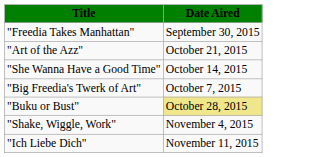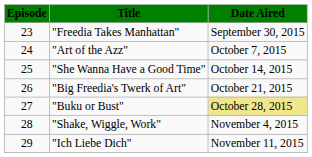 <table class="wikitable">
 <tr>
+<th scope="row" style="background-color:#008000">Episode</th>
 <th scope="row" style="background-color:#008000">Title</th>
 <th scope="row" style="background-color:#008000">Date Aired</th>
 </tr>
 <tr>
+<td align=center>23</td>
 <td>"Freedia Takes Manhattan"</td>
 <td>September 30, 2015</td>
 </tr>
 <tr>
+<td align=center>24</td>
 <td>"Art of the Azz"</td>
-<td>October 21, 2015</td>
+<td>October 7, 2015</td>
 </tr>
 <tr>
+<td align=center>25</td>
 <td>"She Wanna Have a Good Time"</td>
 <td>October 14, 2015</td>
 </tr>
 <tr>
+<td align=center>26</td>
 <td>"Big Freedia's Twerk of Art"</td>
-<td>October 7, 2015</td>
+<td>October 21, 2015</td>
 </tr>
 <tr>
+<td align=center>27</td>
 <td>"Buku or Bust"</td>
 <td style="background: khaki;">October 28, 2015</td>
 </tr>
 <tr>
+<td align=center>28</td>
 <td>"Shake, Wiggle, Work"</td>
 <td>November 4, 2015</td>
 </tr>
 <tr>
+<td align=center>29</td>
 <td>"Ich Liebe Dich"</td>
 <td>November 11, 2015</td>
 </tr>
 </table>
